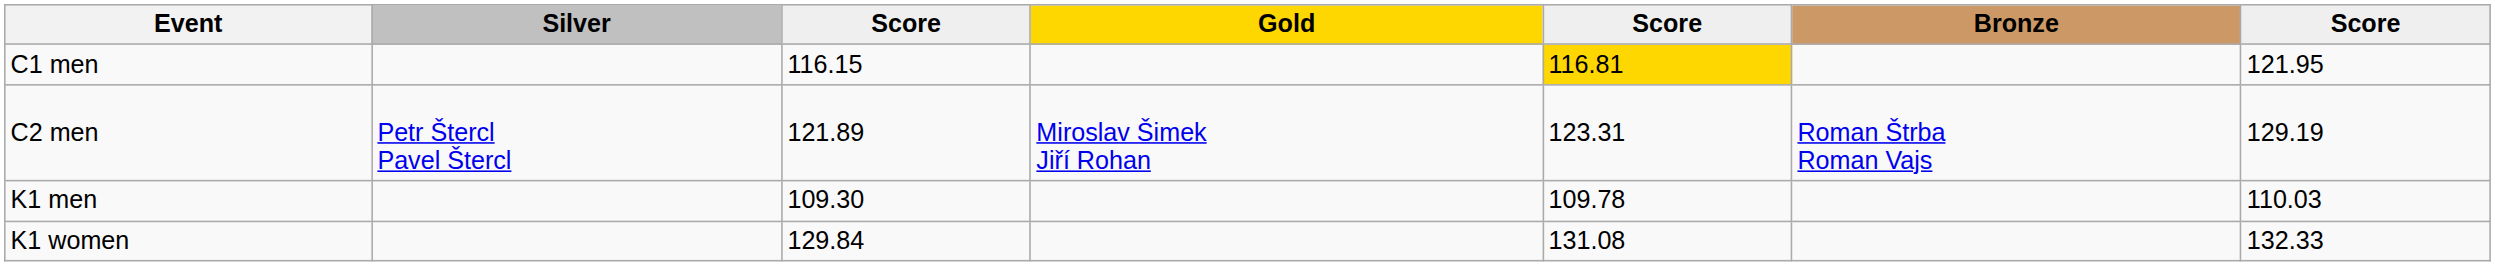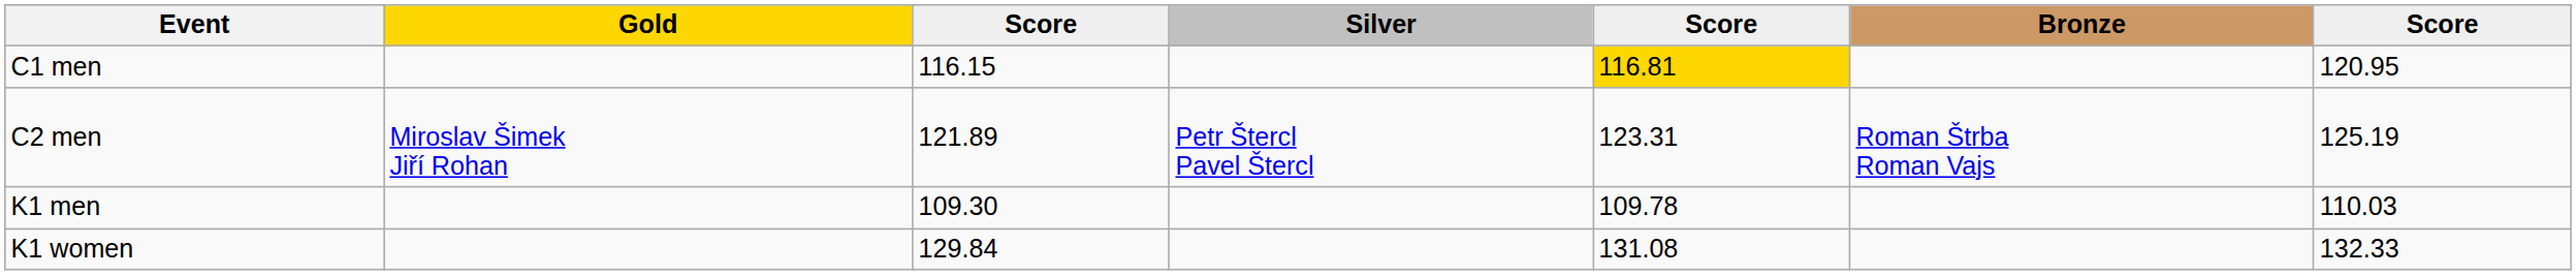 <table class="wikitable" width=100%>
 <tr>
 <th>Event</th>
+<td align=center bgcolor="gold"><strong>Gold</strong></td>
+<td align=center bgcolor="EFEFEF"><strong>Score</strong></td>
 <td align=center bgcolor="silver"><strong>Silver</strong></td>
-<td align=center bgcolor="EFEFEF"><strong>Score</strong></td>
-<td align=center bgcolor="gold"><strong>Gold</strong></td>
 <td align=center bgcolor="EFEFEF"><strong>Score</strong></td>
 <td align=center bgcolor="CC9966"><strong>Bronze</strong></td>
 <td align=center bgcolor="EFEFEF"><strong>Score</strong></td>
 </tr>
 <tr>
 <td>C1 men</td>
 <td></td>
 <td>116.15</td>
 <td></td>
 <td style="background: gold;">116.81</td>
 <td></td>
-<td>121.95</td>
+<td>120.95</td>
 </tr>
 <tr>
 <td>C2 men</td>
+<td><br><a href='#'>Miroslav Šimek</a><br><a href='#'>Jiří Rohan</a></td>
+<td>121.89</td>
 <td><br><a href='#'>Petr Štercl</a><br><a href='#'>Pavel Štercl</a></td>
-<td>121.89</td>
-<td><br><a href='#'>Miroslav Šimek</a><br><a href='#'>Jiří Rohan</a></td>
 <td>123.31</td>
 <td><br><a href='#'>Roman Štrba</a><br><a href='#'>Roman Vajs</a></td>
-<td>129.19</td>
+<td>125.19</td>
 </tr>
 <tr>
 <td>K1 men</td>
 <td></td>
 <td>109.30</td>
 <td></td>
 <td>109.78</td>
 <td></td>
 <td>110.03</td>
 </tr>
 <tr>
 <td>K1 women</td>
 <td></td>
 <td>129.84</td>
 <td></td>
 <td>131.08</td>
 <td></td>
 <td>132.33</td>
 </tr>
 </table>
